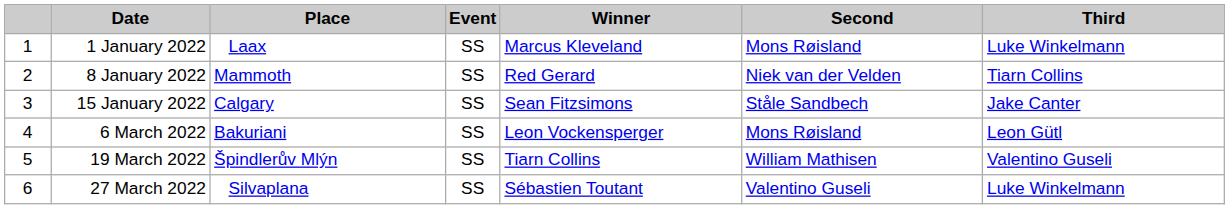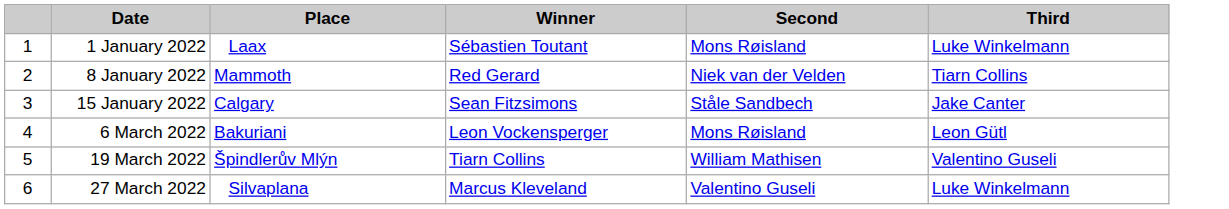 <table class="wikitable plainrowheaders" style="background:#fff; font-size:86%; line-height:16px; border:grey solid 1px; border-collapse:collapse;">
 <tr>
 <th scope="col" style="background:#ccc; width:30px;"></th>
 <th scope="col" style="background:#ccc; width:120px;">Date</th>
 <th scope="col" style="background:#ccc; width:180px;">Place</th>
-<th scope="col" style="background:#ccc; width:30px;">Event</th>
 <th scope="col" style="background:#ccc; width:185px;">Winner</th>
 <th scope="col" style="background:#ccc; width:185px;">Second</th>
 <th scope="col" style="background:#ccc; width:185px;">Third</th>
 </tr>
 <tr>
 <td align="center">1</td>
 <td align="right">1 January 2022</td>
 <td>   <a href='#'>Laax</a></td>
-<td align="center">SS</td>
-<td> <a href='#'>Marcus Kleveland</a></td>
+<td> <a href='#'>Sébastien Toutant</a></td>
 <td> <a href='#'>Mons Røisland</a></td>
 <td> <a href='#'>Luke Winkelmann</a></td>
 </tr>
 <tr>
 <td align="center">2</td>
 <td align="right">8 January 2022</td>
 <td> <a href='#'>Mammoth</a></td>
-<td align="center">SS</td>
 <td> <a href='#'>Red Gerard</a></td>
 <td> <a href='#'>Niek van der Velden</a></td>
 <td> <a href='#'>Tiarn Collins</a></td>
 </tr>
 <tr>
 <td align="center">3</td>
 <td align="right">15 January 2022</td>
 <td> <a href='#'>Calgary</a></td>
-<td align="center">SS</td>
 <td> <a href='#'>Sean Fitzsimons</a></td>
 <td> <a href='#'>Ståle Sandbech</a></td>
 <td> <a href='#'>Jake Canter</a></td>
 </tr>
 <tr>
 <td align="center">4</td>
 <td align="right">6 March 2022</td>
 <td> <a href='#'>Bakuriani</a></td>
-<td align="center">SS</td>
 <td> <a href='#'>Leon Vockensperger</a></td>
 <td> <a href='#'>Mons Røisland</a></td>
 <td> <a href='#'>Leon Gütl</a></td>
 </tr>
 <tr>
 <td align="center">5</td>
 <td align="right">19 March 2022</td>
 <td> <a href='#'>Špindlerův Mlýn</a></td>
-<td align="center">SS</td>
 <td> <a href='#'>Tiarn Collins</a></td>
 <td> <a href='#'>William Mathisen</a></td>
 <td> <a href='#'>Valentino Guseli</a></td>
 </tr>
 <tr>
 <td align="center">6</td>
 <td align="right">27 March 2022</td>
 <td>   <a href='#'>Silvaplana</a></td>
-<td align="center">SS</td>
-<td> <a href='#'>Sébastien Toutant</a></td>
+<td> <a href='#'>Marcus Kleveland</a></td>
 <td> <a href='#'>Valentino Guseli</a></td>
 <td> <a href='#'>Luke Winkelmann</a></td>
 </tr>
 </table>
